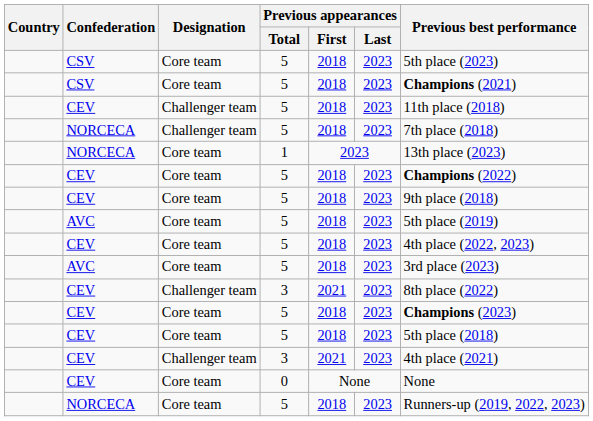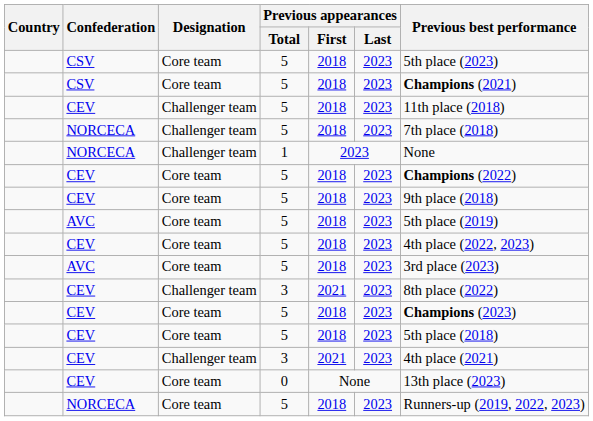 <table class="wikitable sortable">
 <tr>
 <th rowspan=2>Country</th>
 <th rowspan=2>Confederation</th>
 <th rowspan=2>Designation</th>
 <th colspan=3>Previous appearances</th>
 <th rowspan=2>Previous best performance</th>
 </tr>
 <tr>
 <th>Total</th>
 <th>First</th>
 <th>Last</th>
 </tr>
 <tr>
 <td></td>
 <td><a href='#'>CSV</a></td>
 <td>Core team</td>
 <td style="text-align:center">5</td>
 <td style="text-align:center"><a href='#'>2018</a></td>
 <td style="text-align:center"><a href='#'>2023</a></td>
 <td>5th place (<a href='#'>2023</a>)</td>
 </tr>
 <tr>
 <td></td>
 <td><a href='#'>CSV</a></td>
 <td>Core team</td>
 <td style="text-align:center">5</td>
 <td style="text-align:center"><a href='#'>2018</a></td>
 <td style="text-align:center"><a href='#'>2023</a></td>
 <td><strong>Champions</strong> (<a href='#'>2021</a>)</td>
 </tr>
 <tr>
 <td></td>
 <td><a href='#'>CEV</a></td>
 <td>Challenger team</td>
 <td style="text-align:center">5</td>
 <td style="text-align:center"><a href='#'>2018</a></td>
 <td style="text-align:center"><a href='#'>2023</a></td>
 <td>11th place (<a href='#'>2018</a>)</td>
 </tr>
 <tr>
 <td></td>
 <td><a href='#'>NORCECA</a></td>
 <td>Challenger team</td>
 <td style="text-align:center">5</td>
 <td style="text-align:center"><a href='#'>2018</a></td>
 <td style="text-align:center"><a href='#'>2023</a></td>
 <td>7th place (<a href='#'>2018</a>)</td>
 </tr>
 <tr>
 <td></td>
 <td><a href='#'>NORCECA</a></td>
-<td>Core team</td>
+<td>Challenger team</td>
 <td style="text-align:center">1</td>
 <td style="text-align:center" colspan=2><a href='#'>2023</a></td>
-<td>13th place (<a href='#'>2023</a>)</td>
+<td>None</td>
 </tr>
 <tr>
 <td></td>
 <td><a href='#'>CEV</a></td>
 <td>Core team</td>
 <td style="text-align:center">5</td>
 <td style="text-align:center"><a href='#'>2018</a></td>
 <td style="text-align:center"><a href='#'>2023</a></td>
 <td><strong>Champions </strong>(<a href='#'>2022</a>)</td>
 </tr>
 <tr>
 <td></td>
 <td><a href='#'>CEV</a></td>
 <td>Core team</td>
 <td style="text-align:center">5</td>
 <td style="text-align:center"><a href='#'>2018</a></td>
 <td style="text-align:center"><a href='#'>2023</a></td>
 <td>9th place (<a href='#'>2018</a>)</td>
 </tr>
 <tr>
 <td></td>
 <td><a href='#'>AVC</a></td>
 <td>Core team</td>
 <td style="text-align:center">5</td>
 <td style="text-align:center"><a href='#'>2018</a></td>
 <td style="text-align:center"><a href='#'>2023</a></td>
 <td>5th place (<a href='#'>2019</a>)</td>
 </tr>
 <tr>
 <td></td>
 <td><a href='#'>CEV</a></td>
 <td>Core team</td>
 <td style="text-align:center">5</td>
 <td style="text-align:center"><a href='#'>2018</a></td>
 <td style="text-align:center"><a href='#'>2023</a></td>
 <td>4th place (<a href='#'>2022</a>, <a href='#'>2023</a>)</td>
 </tr>
 <tr>
 <td></td>
 <td><a href='#'>AVC</a></td>
 <td>Core team</td>
 <td style="text-align:center">5</td>
 <td style="text-align:center"><a href='#'>2018</a></td>
 <td style="text-align:center"><a href='#'>2023</a></td>
 <td>3rd place (<a href='#'>2023</a>)</td>
 </tr>
 <tr>
 <td></td>
 <td><a href='#'>CEV</a></td>
 <td>Challenger team</td>
 <td style="text-align:center">3</td>
 <td style="text-align:center"><a href='#'>2021</a></td>
 <td style="text-align:center"><a href='#'>2023</a></td>
 <td>8th place (<a href='#'>2022</a>)</td>
 </tr>
 <tr>
 <td></td>
 <td><a href='#'>CEV</a></td>
 <td>Core team</td>
 <td style="text-align:center">5</td>
 <td style="text-align:center"><a href='#'>2018</a></td>
 <td style="text-align:center"><a href='#'>2023</a></td>
 <td><strong>Champions </strong>(<a href='#'>2023</a>)</td>
 </tr>
 <tr>
 <td></td>
 <td><a href='#'>CEV</a></td>
 <td>Core team</td>
 <td style="text-align:center">5</td>
 <td style="text-align:center"><a href='#'>2018</a></td>
 <td style="text-align:center"><a href='#'>2023</a></td>
 <td>5th place (<a href='#'>2018</a>)</td>
 </tr>
 <tr>
 <td></td>
 <td><a href='#'>CEV</a></td>
 <td>Challenger team</td>
 <td style="text-align:center">3</td>
 <td style="text-align:center"><a href='#'>2021</a></td>
 <td style="text-align:center"><a href='#'>2023</a></td>
 <td>4th place (<a href='#'>2021</a>)</td>
 </tr>
 <tr>
 <td></td>
 <td><a href='#'>CEV</a></td>
 <td>Core team</td>
 <td style="text-align:center">0</td>
 <td style="text-align:center" colspan=2>None</td>
-<td>None</td>
+<td>13th place (<a href='#'>2023</a>)</td>
 </tr>
 <tr>
 <td></td>
 <td><a href='#'>NORCECA</a></td>
 <td>Core team</td>
 <td style="text-align:center">5</td>
 <td style="text-align:center"><a href='#'>2018</a></td>
 <td style="text-align:center"><a href='#'>2023</a></td>
 <td>Runners-up (<a href='#'>2019</a>, <a href='#'>2022</a>, <a href='#'>2023</a>)</td>
 </tr>
 </table>
